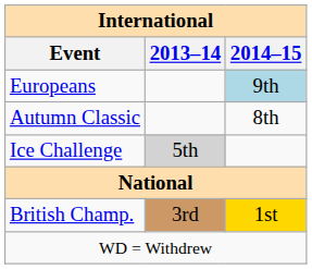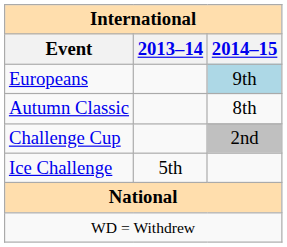 <table class="wikitable" style="text-align:center">
 <tr>
 <th style="background-color: #ffdead; " colspan=3 align=center><strong>International</strong></th>
 </tr>
 <tr>
 <th>Event</th>
 <th><a href='#'>2013–14</a></th>
 <th><a href='#'>2014–15</a></th>
 </tr>
 <tr>
 <td align=left><a href='#'>Europeans</a></td>
 <td></td>
 <td style="background: lightblue;">9th</td>
 </tr>
 <tr>
 <td align=left> <a href='#'>Autumn Classic</a></td>
 <td></td>
 <td>8th</td>
 </tr>
 <tr>
+<td align=left><a href='#'>Challenge Cup</a></td>
+<td></td>
+<td bgcolor=silver>2nd</td>
+</tr>
+<tr>
 <td align=left><a href='#'>Ice Challenge</a></td>
-<td style="background: lightgrey;">5th</td>
+<td>5th</td>
 <td></td>
 </tr>
 <tr>
 <th style="background-color: #ffdead; " colspan=3 align=center><strong>National</strong></th>
 </tr>
 <tr>
-<td align=left><a href='#'>British Champ.</a></td>
-<td bgcolor=cc9966>3rd</td>
-<td bgcolor=gold>1st</td>
-</tr>
-<tr>
 <td colspan=3 align=center><small> WD = Withdrew </small></td>
 </tr>
 </table>
